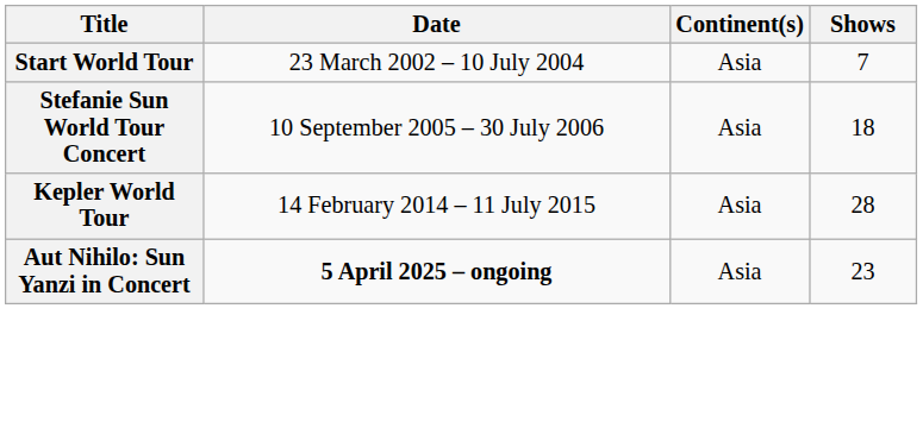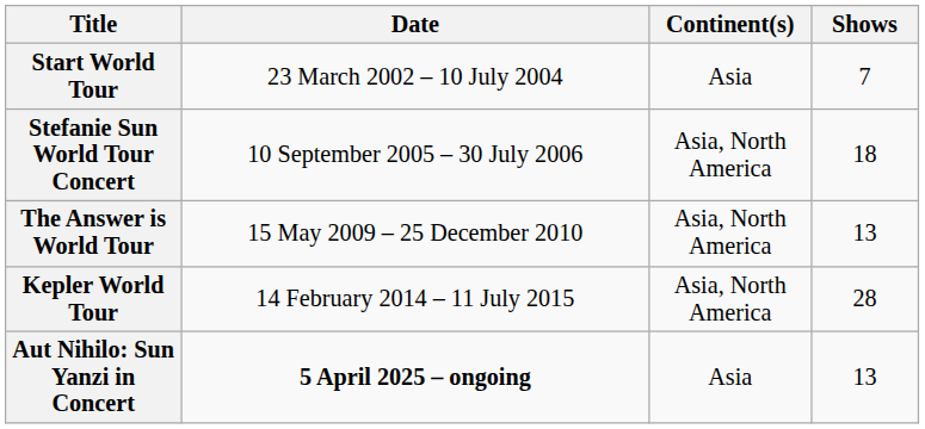 <table class="wikitable plainrowheaders" style="text-align:center;">
 <tr>
 <th scope="col">Title</th>
 <th scope="col" style="width:19em">Date</th>
 <th scope="col">Continent(s)</th>
 <th scope="col" style="width:4em">Shows</th>
 </tr>
 <tr>
 <th scope="row">Start World Tour</th>
 <td>23 March 2002 – 10 July 2004</td>
 <td>Asia</td>
 <td>7</td>
 </tr>
 <tr>
 <th scope="row">Stefanie Sun World Tour Concert</th>
 <td>10 September 2005 – 30 July 2006</td>
-<td>Asia</td>
+<td>Asia, North America</td>
 <td>18</td>
+</tr>
+<tr>
+<th scope="row">The Answer is World Tour</th>
+<td>15 May 2009 – 25 December 2010</td>
+<td>Asia, North America</td>
+<td>13</td>
 </tr>
 <tr>
 <th scope="row">Kepler World Tour</th>
 <td>14 February 2014 – 11 July 2015</td>
-<td>Asia</td>
+<td>Asia, North America</td>
 <td>28</td>
 </tr>
 <tr>
 <th scope="row">Aut Nihilo: Sun Yanzi in Concert</th>
 <td><strong>5 April 2025 – ongoing</strong></td>
 <td>Asia</td>
-<td>23</td>
+<td>13</td>
 </tr>
 </table>
